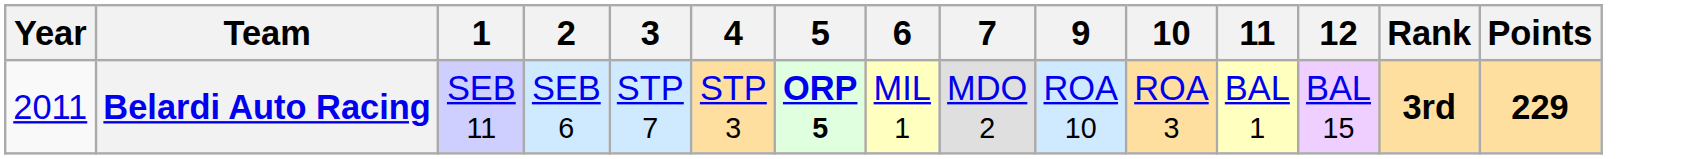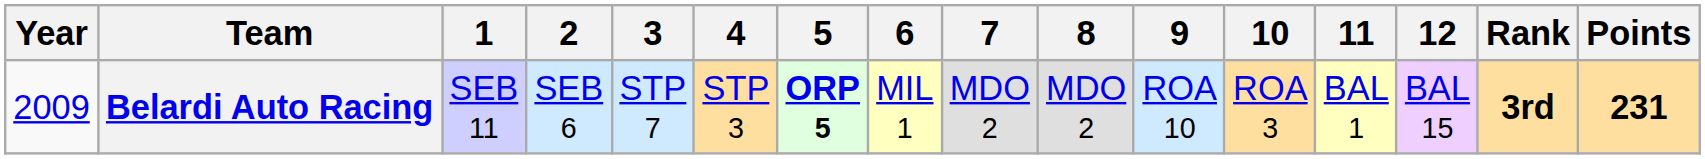 <table class="wikitable" style="text-align:center; font-size:90%">
 <tr>
 <th>Year</th>
 <th>Team</th>
 <th>1</th>
 <th>2</th>
 <th>3</th>
 <th>4</th>
 <th>5</th>
 <th>6</th>
 <th>7</th>
+<th>8</th>
 <th>9</th>
 <th>10</th>
 <th>11</th>
 <th>12</th>
 <th>Rank</th>
 <th>Points</th>
 </tr>
 <tr>
-<td><a href='#'>2011</a></td>
+<td><a href='#'>2009</a></td>
 <th><a href='#'>Belardi Auto Racing</a></th>
 <td style="background:#CFCFFF;"><a href='#'>SEB</a><br><small>11</small></td>
 <td style="background:#CFEAFF;"><a href='#'>SEB</a><br><small>6</small></td>
 <td style="background:#CFEAFF;"><a href='#'>STP</a><br><small>7</small></td>
 <td style="background:#FFDF9F;"><a href='#'>STP</a><br><small>3</small></td>
 <td style="background:#DFFFDF;"><strong><a href='#'>ORP</a><br><small>5</small></strong></td>
 <td style="background:#FFFFBF;"><a href='#'>MIL</a><br><small>1</small></td>
 <td style="background:#DFDFDF;"><a href='#'>MDO</a><br><small>2</small></td>
+<td style="background:#DFDFDF;"><a href='#'>MDO</a><br><small>2</small></td>
 <td style="background:#CFEAFF;"><a href='#'>ROA</a><br><small>10</small></td>
 <td style="background:#FFDF9F;"><a href='#'>ROA</a><br><small>3</small></td>
 <td style="background:#FFFFBF;"><a href='#'>BAL</a><br><small>1</small></td>
 <td style="background:#EFCFFF;"><a href='#'>BAL</a><br><small>15</small></td>
 <td style="background:#FFDF9F;"><strong>3rd</strong></td>
-<td style="background:#FFDF9F;"><strong>229</strong></td>
+<td style="background:#FFDF9F;"><strong>231</strong></td>
 </tr>
 </table>
